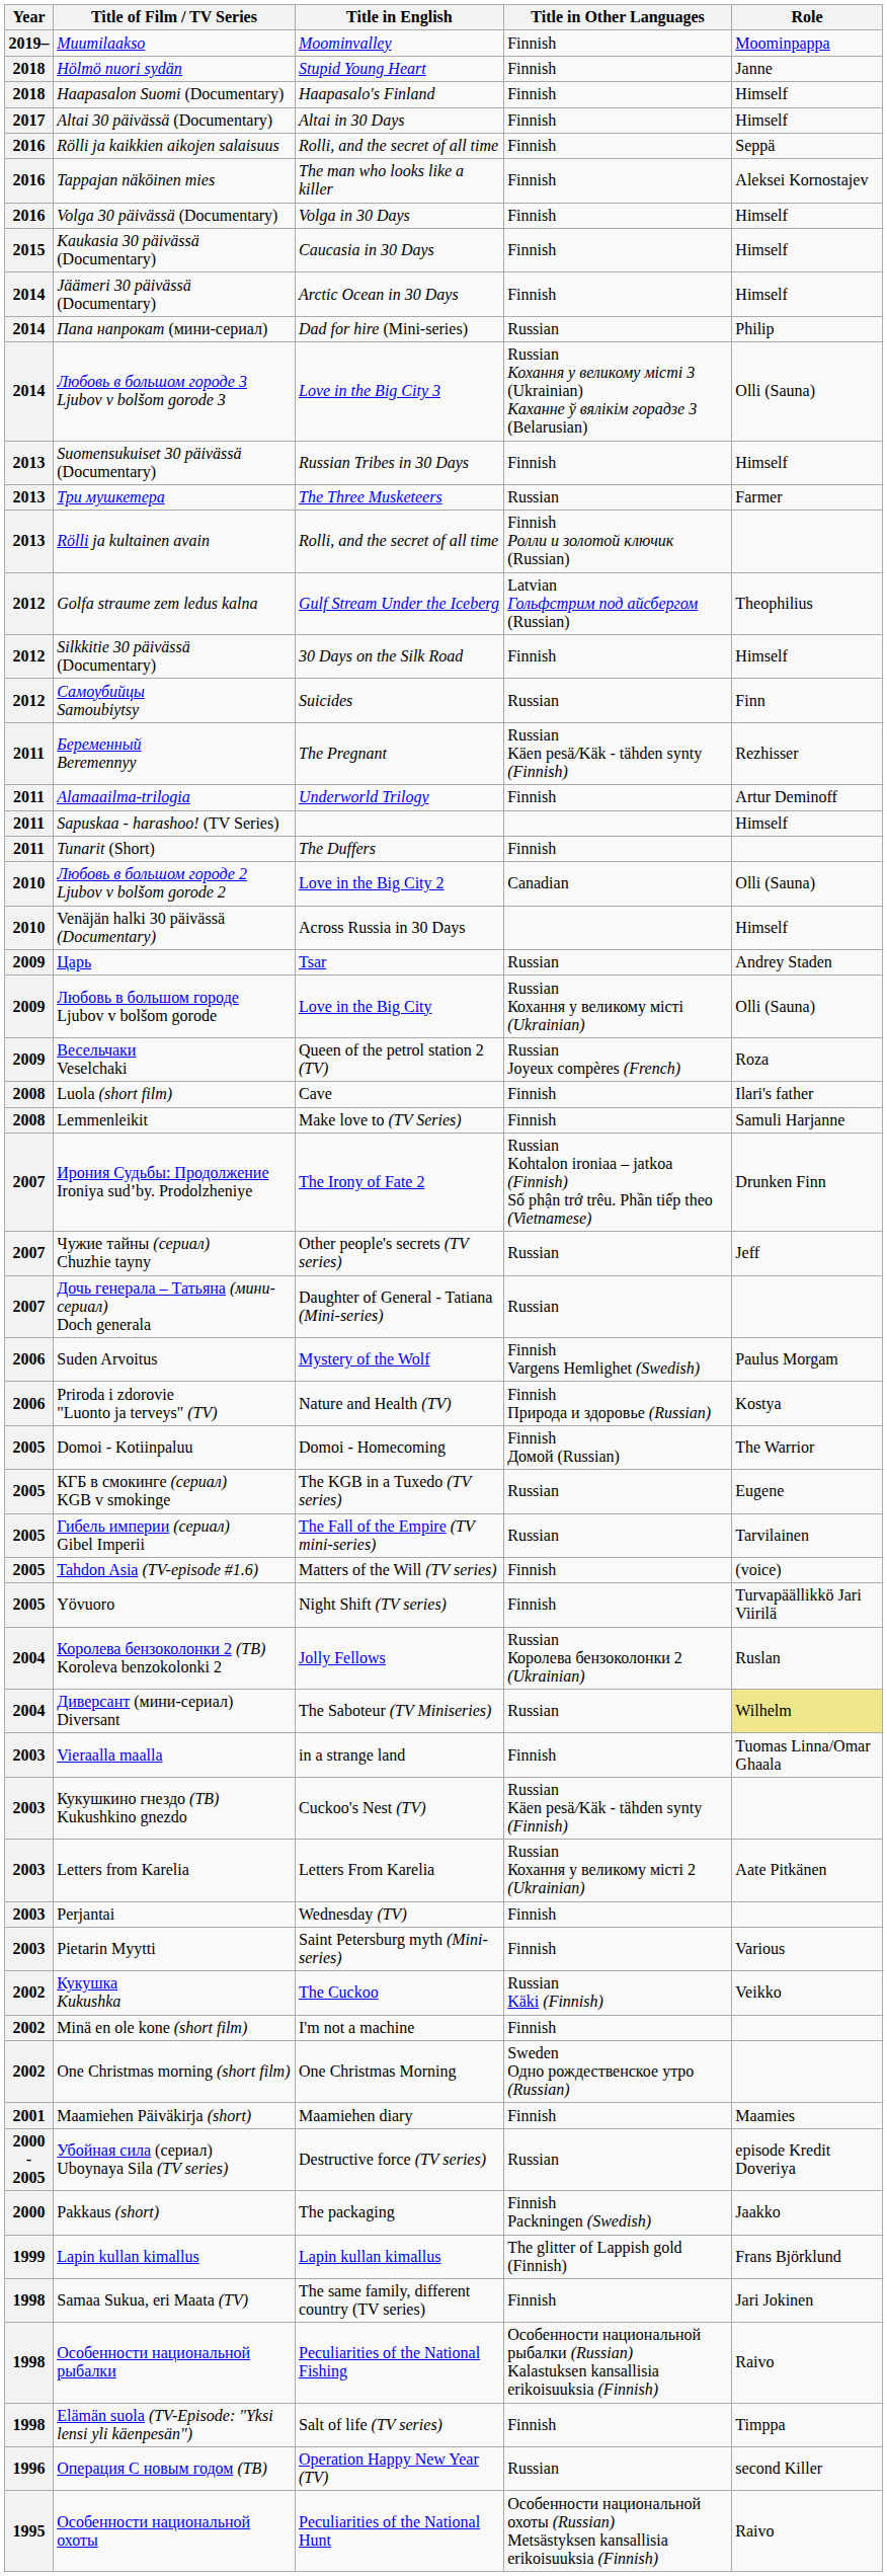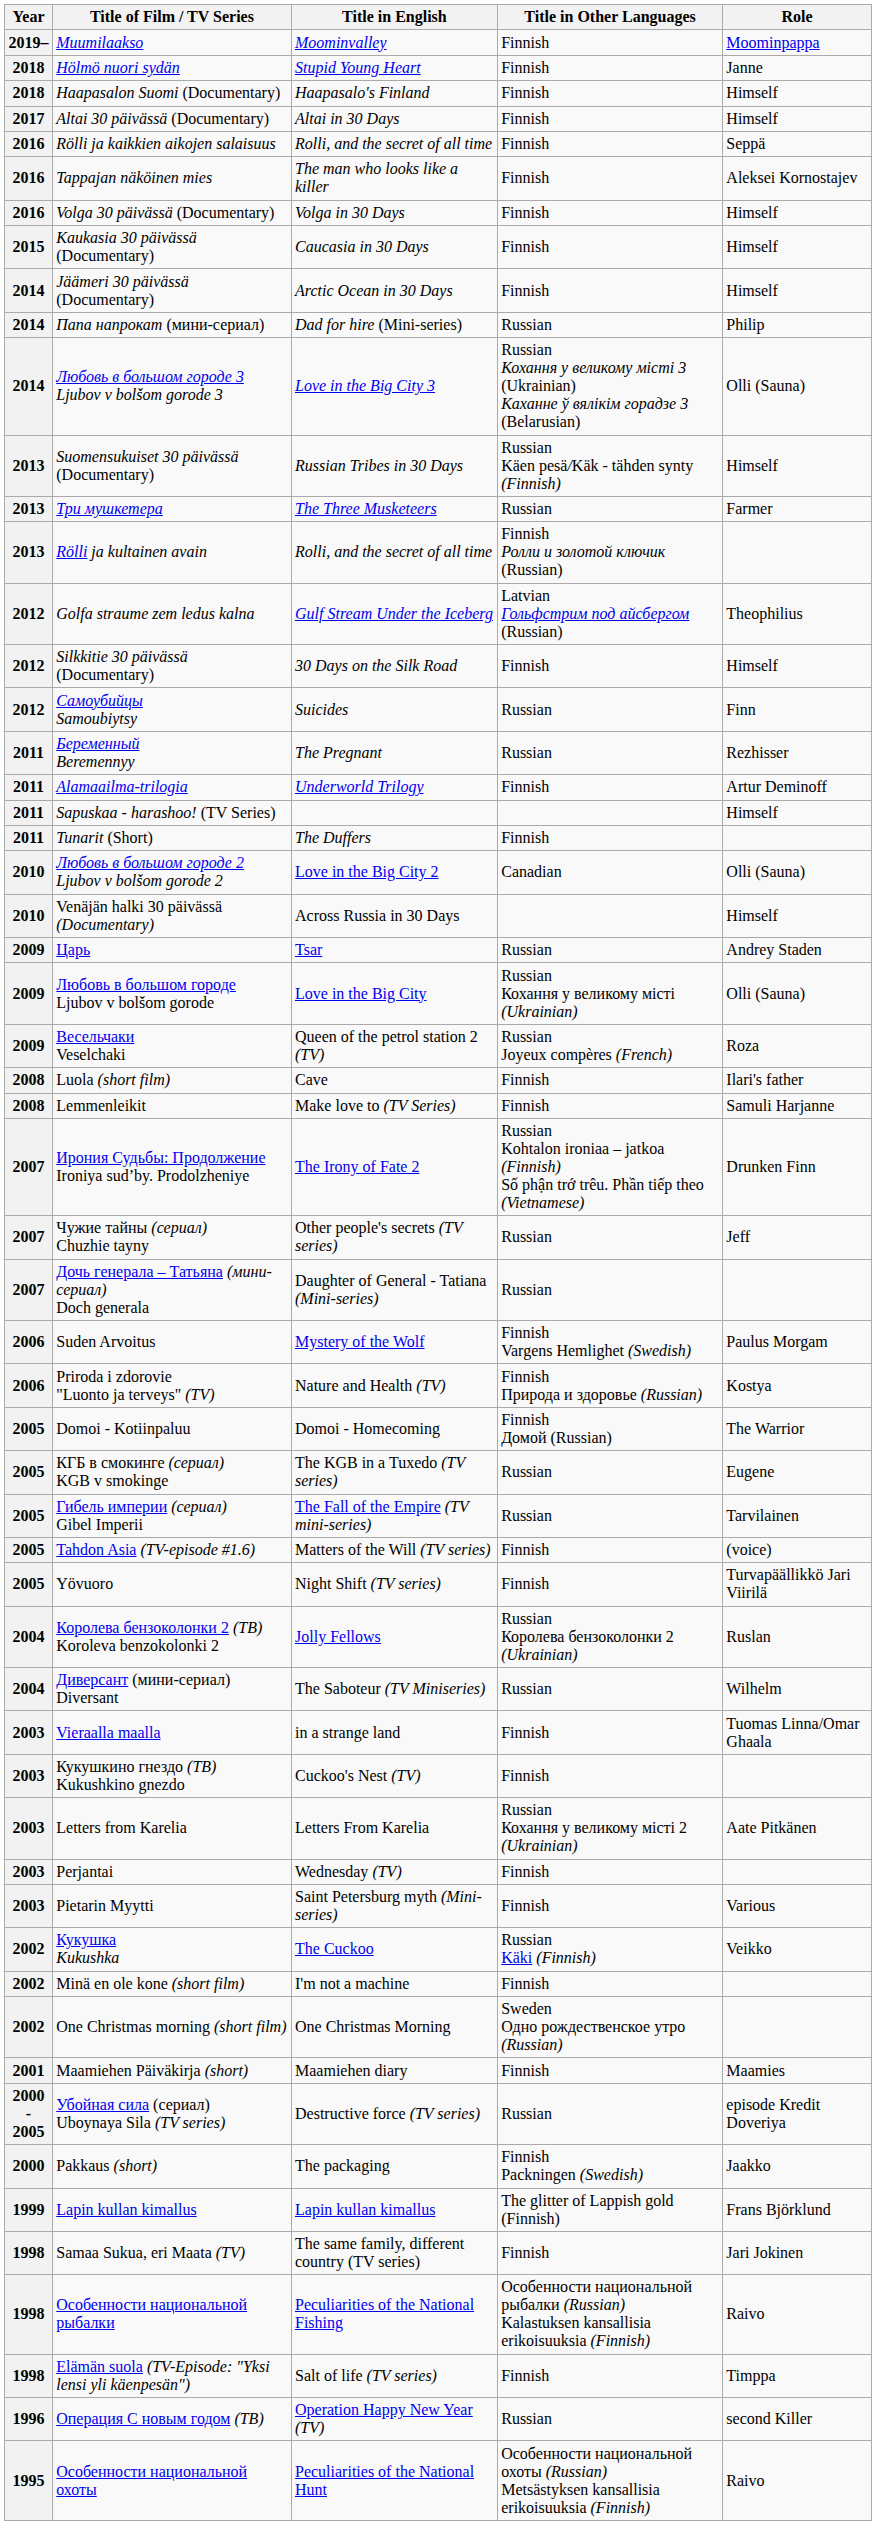 <table class="wikitable">
 <tr>
 <th>Year</th>
 <th>Title of Film / TV Series</th>
 <th>Title in English</th>
 <th>Title in Other Languages</th>
 <th>Role</th>
 </tr>
 <tr>
 <th>2019–</th>
 <td><em><a href='#'>Muumilaakso</a></em></td>
 <td><em><a href='#'>Moominvalley</a></em></td>
 <td>Finnish</td>
 <td><a href='#'>Moominpappa</a></td>
 </tr>
 <tr>
 <th>2018</th>
 <td><em><a href='#'>Hölmö nuori sydän</a></em></td>
 <td><em><a href='#'>Stupid Young Heart</a></em></td>
 <td>Finnish</td>
 <td>Janne</td>
 </tr>
 <tr>
 <th>2018</th>
 <td><em>Haapasalon Suomi</em> (Documentary)</td>
 <td><em>Haapasalo's Finland</em></td>
 <td>Finnish</td>
 <td>Himself</td>
 </tr>
 <tr>
 <th>2017</th>
 <td><em>Altai 30 päivässä</em> (Documentary)</td>
 <td><em>Altai in 30 Days</em></td>
 <td>Finnish</td>
 <td>Himself</td>
 </tr>
 <tr>
 <th>2016</th>
 <td><em>Rölli ja kaikkien aikojen salaisuus</em></td>
 <td><em>Rolli, and the secret of all time</em></td>
 <td>Finnish</td>
 <td>Seppä</td>
 </tr>
 <tr>
 <th>2016</th>
 <td><em>Tappajan näköinen mies</em></td>
 <td><em>The man who looks like a killer</em></td>
 <td>Finnish</td>
 <td>Aleksei Kornostajev</td>
 </tr>
 <tr>
 <th>2016</th>
 <td><em>Volga 30 päivässä</em> (Documentary)</td>
 <td><em>Volga in 30 Days</em></td>
 <td>Finnish</td>
 <td>Himself</td>
 </tr>
 <tr>
 <th>2015</th>
 <td><em>Kaukasia 30 päivässä</em> (Documentary)</td>
 <td><em>Caucasia in 30 Days</em></td>
 <td>Finnish</td>
 <td>Himself</td>
 </tr>
 <tr>
 <th>2014</th>
 <td><em>Jäämeri 30 päivässä</em> (Documentary)</td>
 <td><em>Arctic Ocean in 30 Days</em></td>
 <td>Finnish</td>
 <td>Himself</td>
 </tr>
 <tr>
 <th>2014</th>
 <td><em>Папа напрокат</em> (мини-сериал)</td>
 <td><em>Dad for hire</em> (Mini-series)</td>
 <td>Russian</td>
 <td>Philip</td>
 </tr>
 <tr>
 <th>2014</th>
 <td><em><a href='#'>Любовь в большом городе 3</a></em><br><em>Ljubov v bolšom gorode 3</em></td>
 <td><em><a href='#'>Love in the Big City 3</a></em></td>
 <td>Russian <br><em>Кохання у великому місті 3</em> (Ukrainian) <br><em>Каханне ў вялікім горадзе 3</em> (Belarusian)</td>
 <td>Olli (Sauna)</td>
 </tr>
 <tr>
 <th>2013</th>
 <td><em>Suomensukuiset 30 päivässä</em> (Documentary)</td>
 <td><em>Russian Tribes in 30 Days</em></td>
-<td>Finnish</td>
+<td>Russian <br></em>Käen pesä<em>/</em>Käk - tähden synty<em> (Finnish)</td>
 <td>Himself</td>
 </tr>
 <tr>
 <th>2013</th>
 <td><em><a href='#'>Три мушкетера</a></em></td>
 <td><em><a href='#'>The Three Musketeers</a></em></td>
 <td>Russian</td>
 <td>Farmer</td>
 </tr>
 <tr>
 <th>2013</th>
 <td><em><a href='#'>Rölli</a> ja kultainen avain</em></td>
 <td><em>Rolli, and the secret of all time</em></td>
 <td>Finnish <br><em>Ролли и золотой ключик</em> (Russian)</td>
 <td></td>
 </tr>
 <tr>
 <th>2012</th>
 <td><em>Golfa straume zem ledus kalna</em></td>
 <td><em><a href='#'>Gulf Stream Under the Iceberg</a></em></td>
 <td>Latvian <br><em><a href='#'>Гольфстрим под айсбергом</a></em> (Russian)</td>
 <td>Theophilius</td>
 </tr>
 <tr>
 <th>2012</th>
 <td><em>Silkkitie 30 päivässä</em> (Documentary)</td>
 <td><em>30 Days on the Silk Road</em></td>
 <td>Finnish</td>
 <td>Himself</td>
 </tr>
 <tr>
 <th>2012</th>
 <td><em><a href='#'>Самоубийцы</a></em><br><em>Samoubiytsy</em></td>
 <td><em>Suicides</em></td>
 <td>Russian</td>
 <td>Finn</td>
 </tr>
 <tr>
 <th>2011</th>
 <td><em><a href='#'>Беременный</a></em><br><em>Beremennyy</em></td>
 <td><em>The Pregnant</em></td>
-<td>Russian <br></em>Käen pesä<em>/</em>Käk - tähden synty<em> (Finnish)</td>
+<td>Russian</td>
 <td>Rezhisser</td>
 </tr>
 <tr>
 <th>2011</th>
 <td><em><a href='#'>Alamaailma-trilogia</a></em></td>
 <td><em><a href='#'>Underworld Trilogy</a></em></td>
 <td>Finnish</td>
 <td>Artur Deminoff</td>
 </tr>
 <tr>
 <th>2011</th>
 <td><em>Sapuskaa - harashoo!</em> (TV Series)</td>
 <td></td>
 <td></td>
 <td>Himself</td>
 </tr>
 <tr>
 <th>2011</th>
 <td><em>Tunarit</em> (Short)</td>
 <td><em>The Duffers</em></td>
 <td>Finnish</td>
 <td></td>
 </tr>
 <tr>
 <th>2010</th>
 <td><em><a href='#'>Любовь в большом городе 2</a></em><br><em>Ljubov v bolšom gorode 2</td>
 <td></em><a href='#'>Love in the Big City 2</a><em></td>
 <td>Canadian</td>
 <td>Olli (Sauna)</td>
 </tr>
 <tr>
 <th>2010</th>
 <td></em>Venäjän halki 30 päivässä<em> (Documentary)</td>
 <td></em>Across Russia in 30 Days<em></td>
 <td></td>
 <td>Himself</td>
 </tr>
 <tr>
 <th>2009</th>
 <td></em><a href='#'>Царь</a><em></td>
 <td></em><a href='#'>Tsar</a><em></td>
 <td>Russian</td>
 <td>Andrey Staden</td>
 </tr>
 <tr>
 <th>2009</th>
 <td></em><a href='#'>Любовь в большом городе</a><em><br></em>Ljubov v bolšom gorode<em></td>
 <td></em><a href='#'>Love in the Big City</a><em></td>
 <td>Russian <br></em>Кохання у великому місті<em> (Ukrainian)</td>
 <td>Olli (Sauna)</td>
 </tr>
 <tr>
 <th>2009</th>
 <td></em><a href='#'>Весельчаки</a><em><br></em>Veselchaki<em></td>
 <td></em>Queen of the petrol station 2<em> (TV)</td>
 <td>Russian <br></em>Joyeux compères<em> (French)</td>
 <td>Roza</td>
 </tr>
 <tr>
 <th>2008</th>
 <td></em>Luola<em> (short film)</td>
 <td></em>Cave<em></td>
 <td>Finnish</td>
 <td>Ilari's father</td>
 </tr>
 <tr>
 <th>2008</th>
 <td></em>Lemmenleikit<em></td>
 <td></em>Make love to<em> (TV Series)</td>
 <td>Finnish</td>
 <td>Samuli Harjanne</td>
 </tr>
 <tr>
 <th>2007</th>
 <td></em><a href='#'>Ирония Судьбы: Продолжение</a><em><br></em>Ironiya sud’by. Prodolzheniye<em></td>
 <td></em><a href='#'>The Irony of Fate 2</a><em></td>
 <td>Russian <br></em>Kohtalon ironiaa – jatkoa<em> (Finnish) <br></em>Số phận trớ trêu. Phần tiếp theo<em> (Vietnamese)</td>
 <td>Drunken Finn</td>
 </tr>
 <tr>
 <th>2007</th>
 <td></em>Чужие тайны<em> (сериал)<br></em>Chuzhie tayny<em></td>
 <td></em>Other people's secrets<em> (TV series)</td>
 <td>Russian</td>
 <td>Jeff</td>
 </tr>
 <tr>
 <th>2007</th>
 <td></em><a href='#'>Дочь генерала – Татьяна</a><em> (мини-сериал)<br></em>Doch generala<em></td>
 <td></em>Daughter of General - Tatiana<em> (Mini-series)</td>
 <td>Russian</td>
 <td></td>
 </tr>
 <tr>
 <th>2006</th>
 <td></em>Suden Arvoitus<em></td>
 <td></em><a href='#'>Mystery of the Wolf</a><em></td>
 <td>Finnish <br></em>Vargens Hemlighet<em> (Swedish)</td>
 <td>Paulus Morgam</td>
 </tr>
 <tr>
 <th>2006</th>
 <td></em>Priroda i zdorovie<em> <br></em>"Luonto ja terveys"<em> (TV)</td>
 <td></em>Nature and Health<em> (TV)</td>
 <td>Finnish <br></em>Природа и здоровье<em> (Russian)</td>
 <td>Kostya</td>
 </tr>
 <tr>
 <th>2005</th>
 <td></em>Domoi - Kotiinpaluu<em></td>
 <td></em>Domoi - Homecoming<em></td>
 <td>Finnish <br>Домой (Russian)</td>
 <td>The Warrior</td>
 </tr>
 <tr>
 <th>2005</th>
 <td></em>КГБ в смокинге<em> (сериал)<br></em>KGB v smokinge<em></td>
 <td></em>The KGB in a Tuxedo<em> (TV series)</td>
 <td>Russian</td>
 <td>Eugene</td>
 </tr>
 <tr>
 <th>2005</th>
 <td></em><a href='#'>Гибель империи</a><em> (сериал)<br></em>Gibel Imperii<em></td>
 <td></em><a href='#'>The Fall of the Empire</a><em> (TV mini-series)</td>
 <td>Russian</td>
 <td>Tarvilainen</td>
 </tr>
 <tr>
 <th>2005</th>
 <td></em><a href='#'>Tahdon Asia</a><em> (TV-episode #1.6)</td>
 <td></em>Matters of the Will<em> (TV series)</td>
 <td>Finnish</td>
 <td>(voice)</td>
 </tr>
 <tr>
 <th>2005</th>
 <td></em>Yövuoro<em></td>
 <td></em>Night Shift<em> (TV series)</td>
 <td>Finnish</td>
 <td>Turvapäällikkö Jari Viirilä</td>
 </tr>
 <tr>
 <th>2004</th>
 <td></em><a href='#'>Королева бензоколонки 2</a><em> (ТВ)<br></em>Koroleva benzokolonki 2<em></td>
 <td></em><a href='#'>Jolly Fellows</a><em></td>
 <td>Russian<br> </em>Королева бензоколонки 2<em> (Ukrainian)</td>
 <td>Ruslan</td>
 </tr>
 <tr>
 <th>2004</th>
 <td></em><a href='#'>Диверсант</a> (мини-сериал)<em><br></em>Diversant<em></td>
 <td></em>The Saboteur<em> (TV Miniseries)</td>
 <td>Russian</td>
-<td style="background: khaki;">Wilhelm</td>
+<td>Wilhelm</td>
 </tr>
 <tr>
 <th>2003</th>
 <td></em><a href='#'>Vieraalla maalla</a><em></td>
 <td></em>in a strange land<em></td>
 <td>Finnish</td>
 <td>Tuomas Linna/Omar Ghaala</td>
 </tr>
 <tr>
 <th>2003</th>
 <td></em>Кукушкино гнездо<em> (ТВ)<br></em>Kukushkino gnezdo<em></td>
 <td></em>Cuckoo's Nest<em> (TV)</td>
-<td>Russian <br></em>Käen pesä<em>/</em>Käk - tähden synty<em> (Finnish)</td>
+<td>Finnish</td>
 <td></td>
 </tr>
 <tr>
 <th>2003</th>
 <td></em>Letters from Karelia<em></td>
 <td></em>Letters From Karelia<em></td>
 <td>Russian <br></em>Кохання у великому місті 2<em> (Ukrainian)</td>
 <td>Aate Pitkänen</td>
 </tr>
 <tr>
 <th>2003</th>
 <td></em>Perjantai<em></td>
 <td></em>Wednesday<em> (TV)</td>
 <td>Finnish</td>
 <td></td>
 </tr>
 <tr>
 <th>2003</th>
 <td></em>Pietarin Myytti<em></td>
 <td></em>Saint Petersburg myth<em> (Mini-series)</td>
 <td>Finnish</td>
 <td>Various</td>
 </tr>
 <tr>
 <th>2002</th>
 <td></em><a href='#'>Кукушка</a><em><br>Kukushka</td>
 <td></em><a href='#'>The Cuckoo</a><em></td>
 <td>Russian <br> </em><a href='#'>Käki</a><em> (Finnish)</td>
 <td>Veikko</td>
 </tr>
 <tr>
 <th>2002</th>
 <td></em>Minä en ole kone<em> (short film)</td>
 <td></em>I'm not a machine<em></td>
 <td>Finnish</td>
 <td></td>
 </tr>
 <tr>
 <th>2002</th>
 <td></em>One Christmas morning<em> (short film)</td>
 <td></em>One Christmas Morning<em></td>
 <td>Sweden <br></em>Одно рождественское утро<em> (Russian)</td>
 <td></td>
 </tr>
 <tr>
 <th>2001</th>
 <td></em>Maamiehen Päiväkirja<em> (short)</td>
 <td></em>Maamiehen diary<em></td>
 <td>Finnish</td>
 <td>Maamies</td>
 </tr>
 <tr>
 <th>2000<br>- 2005</th>
 <td></em><a href='#'>Убойная сила</a> (сериал)<em><br></em>Uboynaya Sila<em> (TV series)</td>
 <td></em>Destructive force<em> (TV series)</td>
 <td>Russian</td>
 <td>episode Kredit Doveriya</td>
 </tr>
 <tr>
 <th>2000</th>
 <td></em>Pakkaus<em> (short)</td>
 <td></em>The packaging<em></td>
 <td>Finnish<br></em>Packningen<em> (Swedish)</td>
 <td>Jaakko</td>
 </tr>
 <tr>
 <th>1999</th>
 <td></em><a href='#'>Lapin kullan kimallus</a><em></td>
 <td></em><a href='#'>Lapin kullan kimallus</a><em></td>
 <td>The glitter of Lappish gold (Finnish)</td>
 <td>Frans Björklund</td>
 </tr>
 <tr>
 <th>1998</th>
 <td></em>Samaa Sukua, eri Maata<em> (TV)</td>
 <td>The same family, different country (TV series)</td>
 <td>Finnish</td>
 <td>Jari Jokinen</td>
 </tr>
 <tr>
 <th>1998</th>
 <td></em><a href='#'>Особенности национальной рыбалки</a><em></td>
 <td></em><a href='#'>Peculiarities of the National Fishing</a><em></td>
 <td></em>Особенности национальной рыбалки<em> (Russian)<br></em>Kalastuksen kansallisia erikoisuuksia<em> (Finnish)</td>
 <td>Raivo</td>
 </tr>
 <tr>
 <th>1998</th>
 <td></em><a href='#'>Elämän suola</a><em> (TV-Episode: "Yksi lensi yli käenpesän")</td>
 <td></em>Salt of life<em> (TV series)</td>
 <td>Finnish</td>
 <td>Timppa</td>
 </tr>
 <tr>
 <th>1996</th>
 <td></em><a href='#'>Операция С новым годом</a><em> (ТВ)</td>
 <td></em><a href='#'>Operation Happy New Year</a><em> (TV)</td>
 <td>Russian</td>
 <td>second Killer</td>
 </tr>
 <tr>
 <th>1995</th>
 <td></em><a href='#'>Особенности национальной охоты</a><em></td>
 <td></em><a href='#'>Peculiarities of the National Hunt</a><em></td>
 <td></em>Особенности национальной охоты<em> (Russian)<br></em>Metsästyksen kansallisia erikoisuuksia<em> (Finnish)</td>
 <td>Raivo</td>
 </tr>
 </table>
